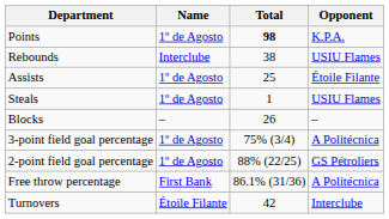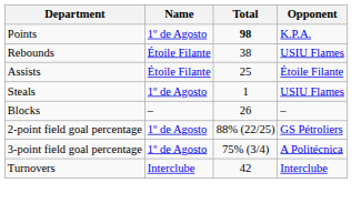 <table class=wikitable style="font-size:90%;">
 <tr>
 <th>Department</th>
 <th>Name</th>
 <th>Total</th>
 <th>Opponent</th>
 </tr>
 <tr>
 <td>Points</td>
 <td> <a href='#'>1º de Agosto</a></td>
 <td align=center><strong>98</strong></td>
 <td> <a href='#'>K.P.A.</a></td>
 </tr>
 <tr>
 <td>Rebounds</td>
-<td> <a href='#'>Interclube</a></td>
+<td> <a href='#'>Étoile Filante</a></td>
 <td align=center>38</td>
 <td> <a href='#'>USIU Flames</a></td>
 </tr>
 <tr>
 <td>Assists</td>
-<td> <a href='#'>1º de Agosto</a></td>
+<td> <a href='#'>Étoile Filante</a></td>
 <td align=center>25</td>
 <td> <a href='#'>Étoile Filante</a></td>
 </tr>
 <tr>
 <td>Steals</td>
 <td> <a href='#'>1º de Agosto</a></td>
 <td align=center>1</td>
 <td> <a href='#'>USIU Flames</a></td>
 </tr>
 <tr>
 <td>Blocks</td>
 <td>–</td>
 <td align=center>26</td>
 <td>–</td>
 </tr>
 <tr>
+<td>2-point field goal percentage</td>
+<td> <a href='#'>1º de Agosto</a></td>
+<td align=center>88% (22/25)</td>
+<td> <a href='#'>GS Pétroliers</a></td>
+</tr>
+<tr>
 <td>3-point field goal percentage</td>
 <td> <a href='#'>1º de Agosto</a></td>
 <td align=center>75% (3/4)</td>
 <td> <a href='#'>A Politécnica</a></td>
 </tr>
 <tr>
-<td>2-point field goal percentage</td>
-<td> <a href='#'>1º de Agosto</a></td>
-<td align=center>88% (22/25)</td>
-<td> <a href='#'>GS Pétroliers</a></td>
-</tr>
-<tr>
-<td>Free throw percentage</td>
-<td> <a href='#'>First Bank</a></td>
-<td align=center>86.1% (31/36)</td>
-<td> <a href='#'>A Politécnica</a></td>
-</tr>
-<tr>
 <td>Turnovers</td>
-<td> <a href='#'>Étoile Filante</a></td>
+<td> <a href='#'>Interclube</a></td>
 <td align=center>42</td>
 <td> <a href='#'>Interclube</a></td>
 </tr>
 </table>
